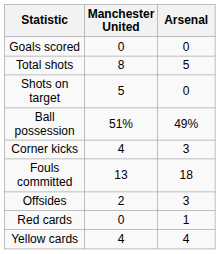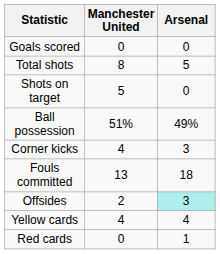 <table class="wikitable" style="text-align: center">
 <tr>
 <th width=100>Statistic</th>
 <th width=70>Manchester United</th>
 <th width=70>Arsenal</th>
 </tr>
 <tr>
 <td>Goals scored</td>
 <td>0</td>
 <td>0</td>
 </tr>
 <tr>
 <td>Total shots</td>
 <td>8</td>
 <td>5</td>
 </tr>
 <tr>
 <td>Shots on target</td>
 <td>5</td>
 <td>0</td>
 </tr>
 <tr>
 <td>Ball possession</td>
 <td>51%</td>
 <td>49%</td>
 </tr>
 <tr>
 <td>Corner kicks</td>
 <td>4</td>
 <td>3</td>
 </tr>
 <tr>
 <td>Fouls committed</td>
 <td>13</td>
 <td>18</td>
 </tr>
 <tr>
 <td>Offsides</td>
 <td>2</td>
-<td>3</td>
+<td style="background: paleturquoise;">3</td>
+</tr>
+<tr>
+<td>Yellow cards</td>
+<td>4</td>
+<td>4</td>
 </tr>
 <tr>
 <td>Red cards</td>
 <td>0</td>
 <td>1</td>
 </tr>
-<tr>
-<td>Yellow cards</td>
-<td>4</td>
-<td>4</td>
-</tr>
 </table>
